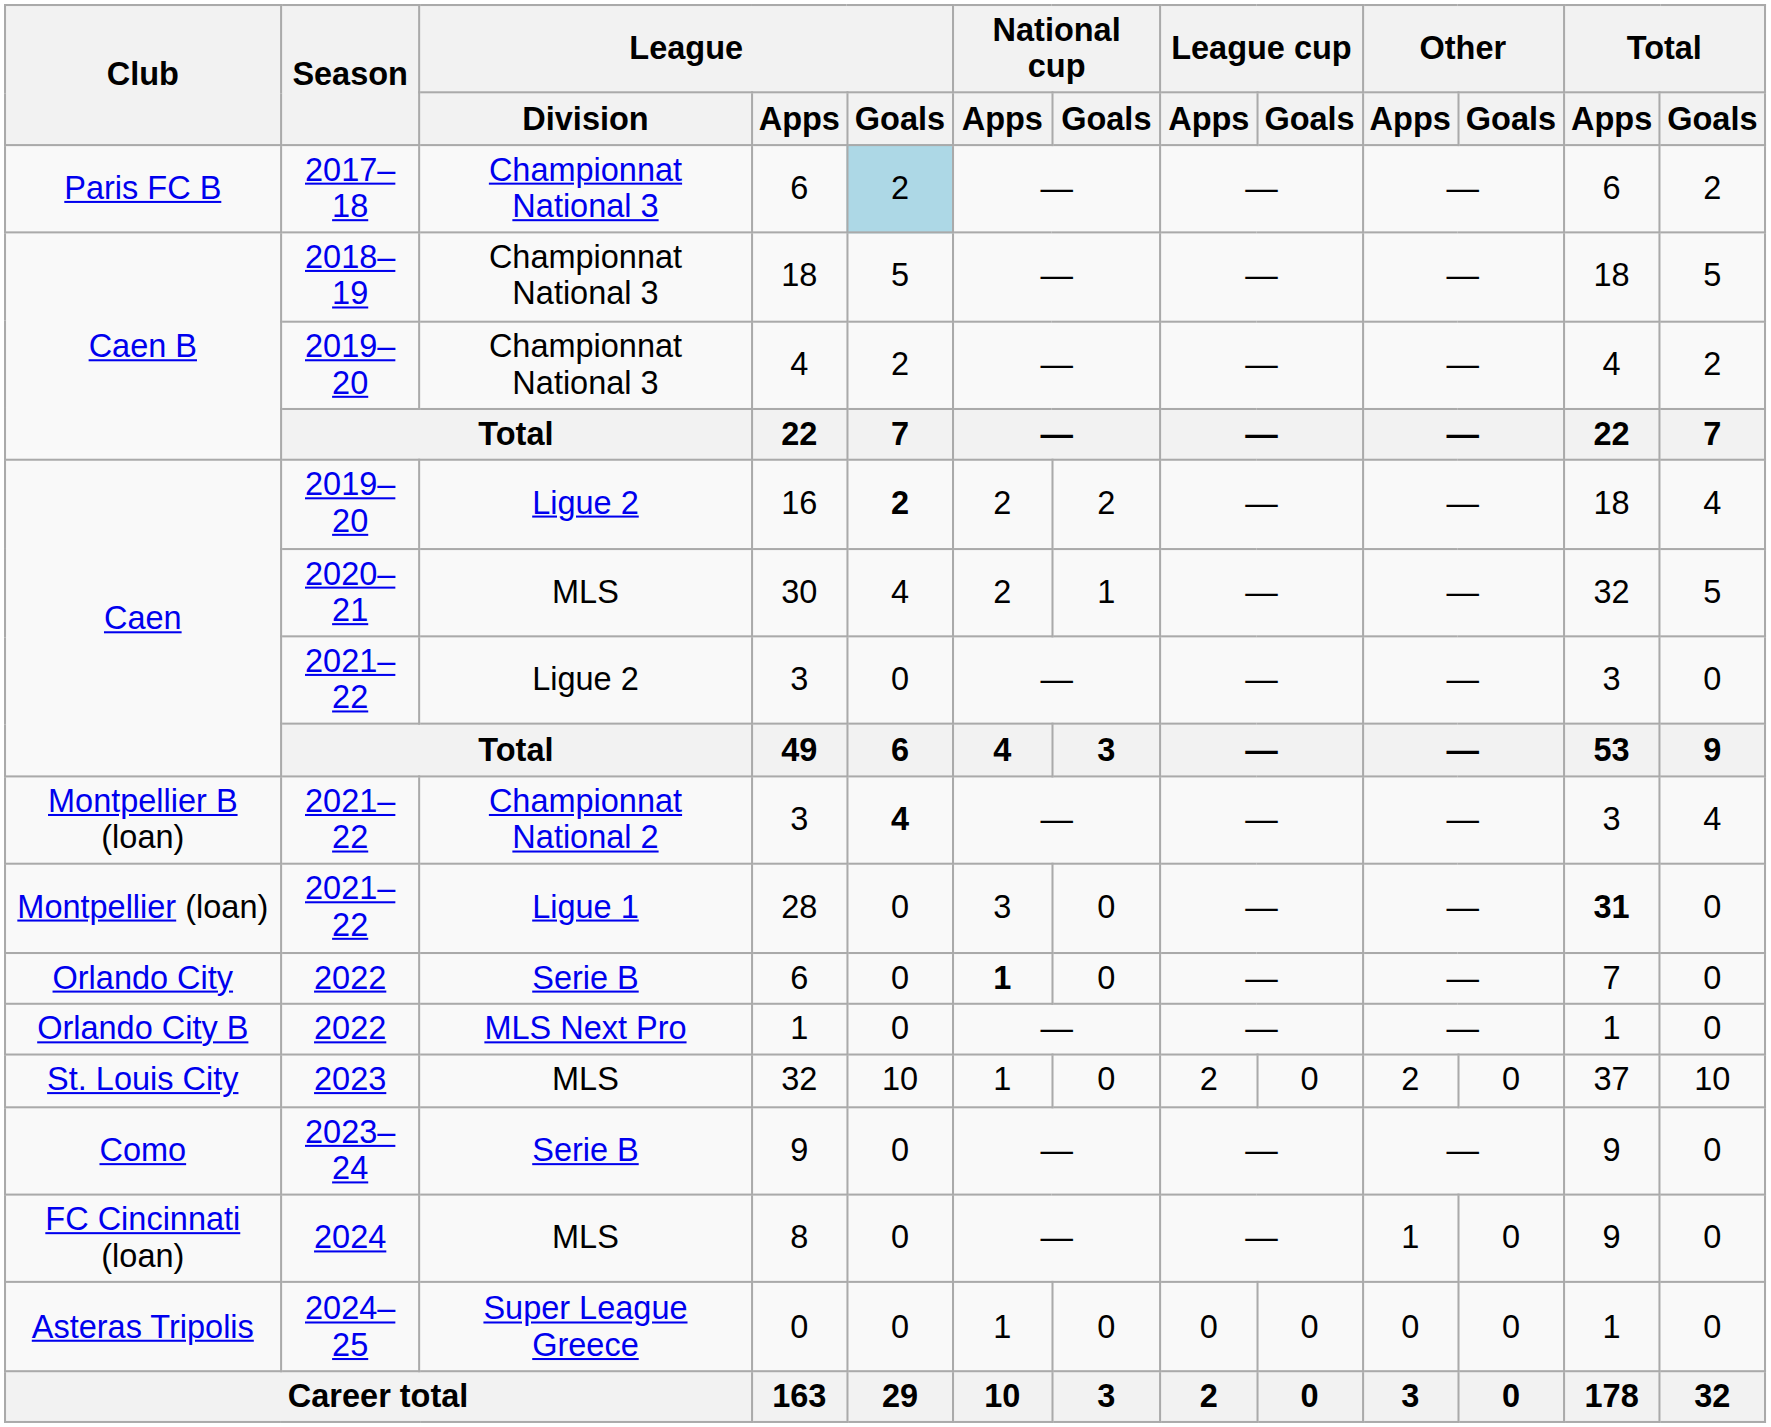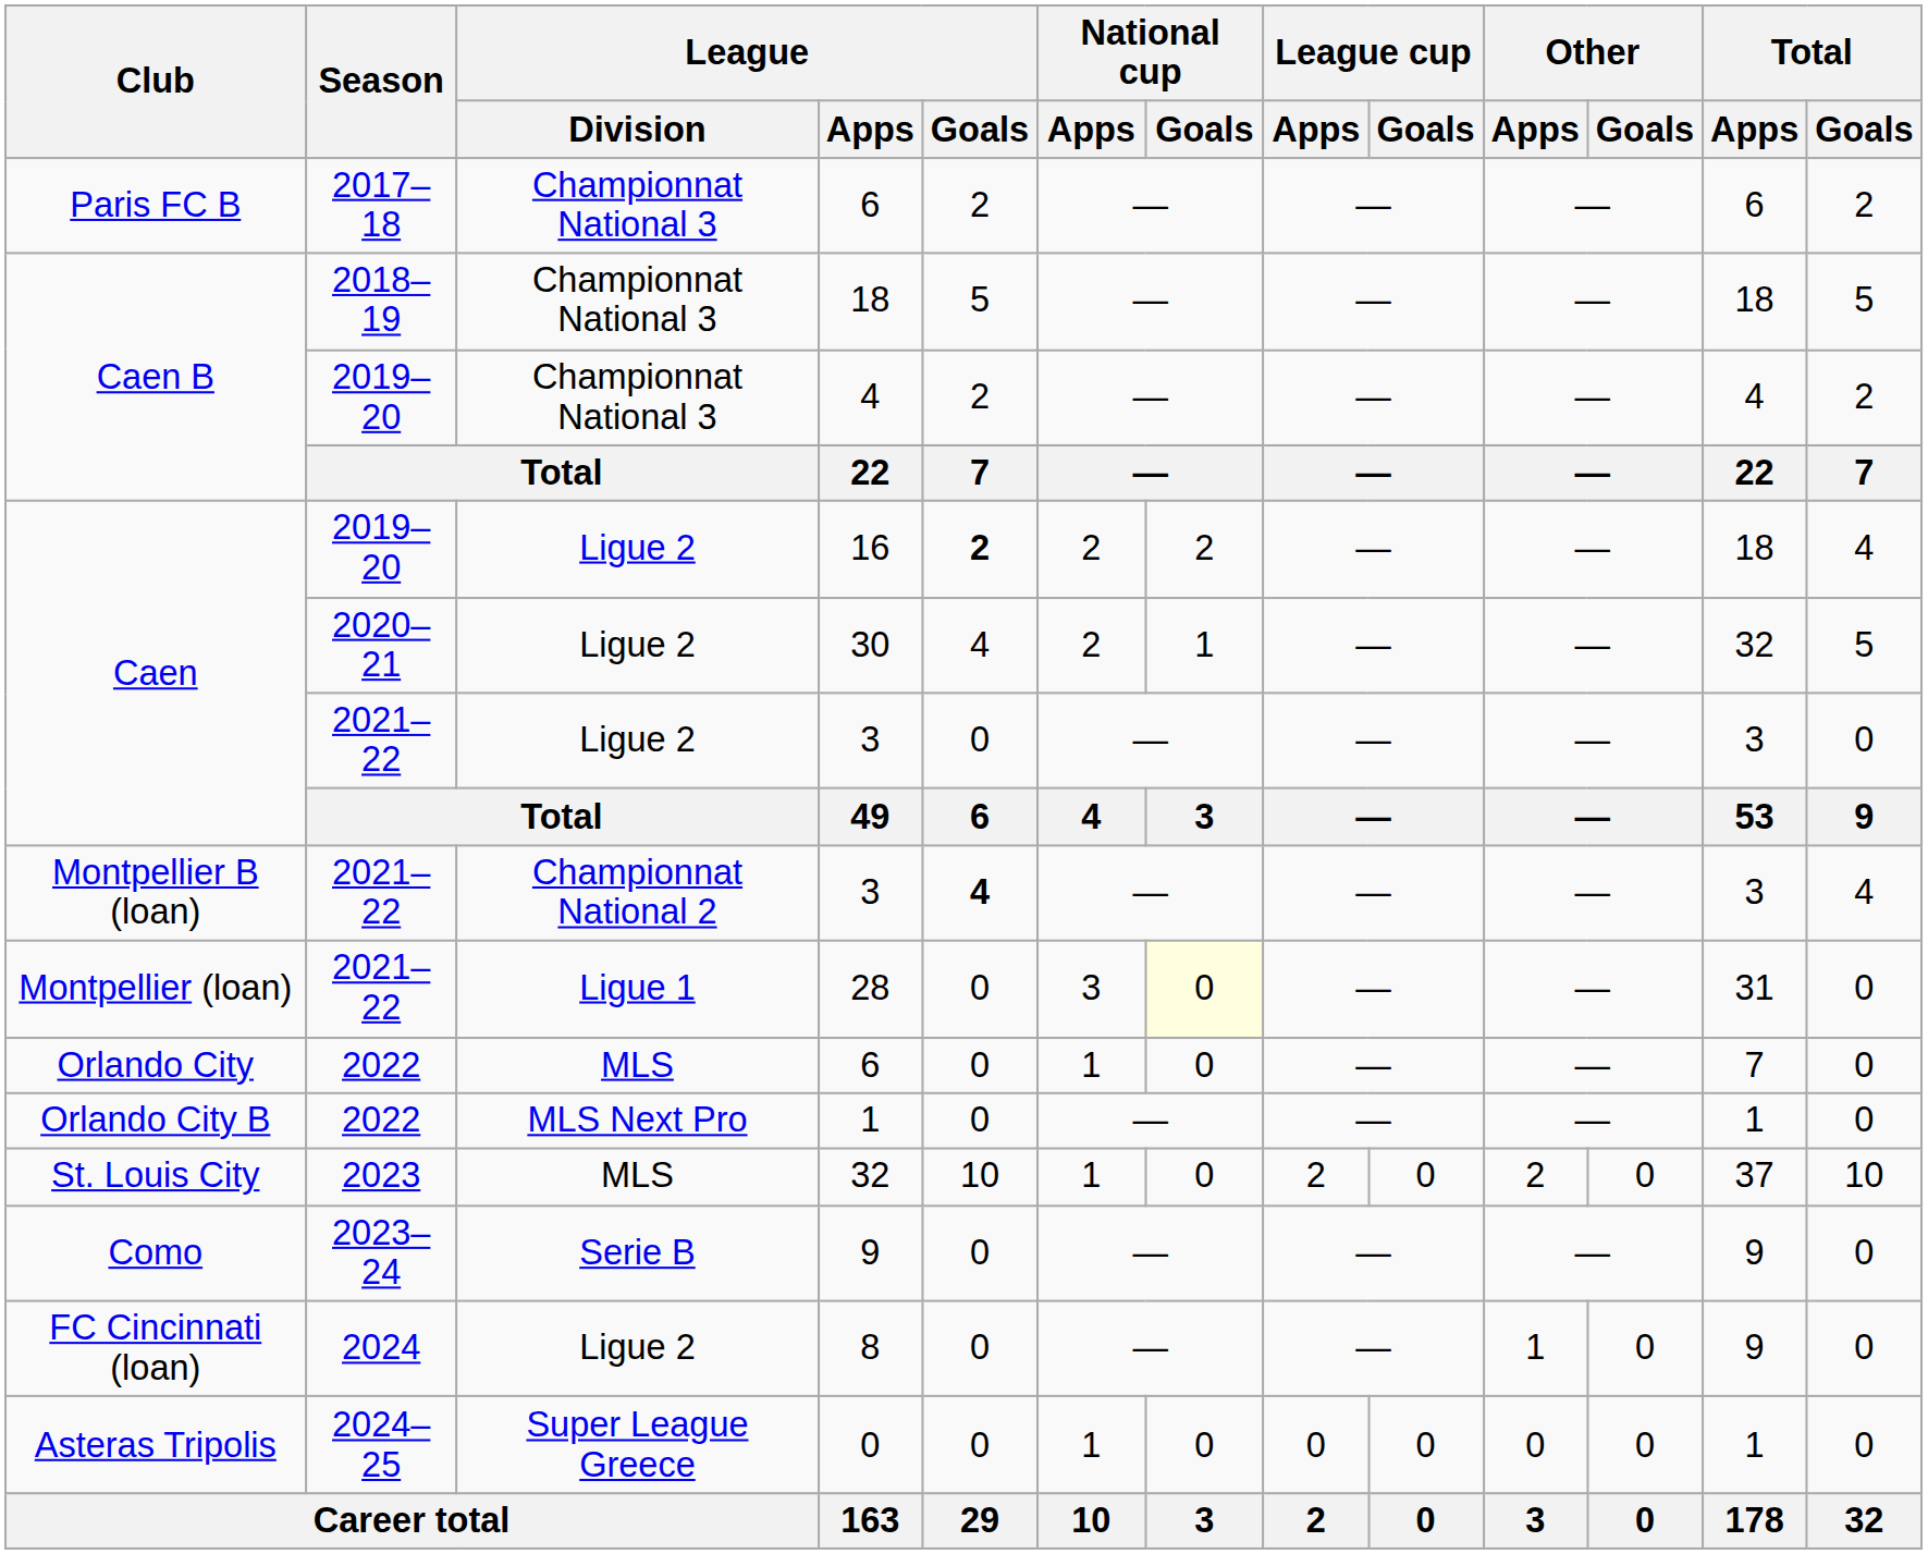 <table class="wikitable" style="text-align:center">
 <tr>
 <th rowspan="2">Club</th>
 <th rowspan="2">Season</th>
 <th colspan="3">League</th>
 <th colspan="2">National cup</th>
 <th colspan="2">League cup</th>
 <th colspan="2">Other</th>
 <th colspan="2">Total</th>
 </tr>
 <tr>
 <th>Division</th>
 <th>Apps</th>
 <th>Goals</th>
 <th>Apps</th>
 <th>Goals</th>
 <th>Apps</th>
 <th>Goals</th>
 <th>Apps</th>
 <th>Goals</th>
 <th>Apps</th>
 <th>Goals</th>
 </tr>
 <tr>
 <td><a href='#'>Paris FC B</a></td>
 <td><a href='#'>2017–18</a></td>
 <td><a href='#'>Championnat National 3</a></td>
 <td>6</td>
-<td style="background: lightblue;">2</td>
+<td>2</td>
 <td colspan="2">—</td>
 <td colspan="2">—</td>
 <td colspan="2">—</td>
 <td>6</td>
 <td>2</td>
 </tr>
 <tr>
 <td rowspan="3"><a href='#'>Caen B</a></td>
 <td><a href='#'>2018–19</a></td>
 <td>Championnat National 3</td>
 <td>18</td>
 <td>5</td>
 <td colspan="2">—</td>
 <td colspan="2">—</td>
 <td colspan="2">—</td>
 <td>18</td>
 <td>5</td>
 </tr>
 <tr>
 <td><a href='#'>2019–20</a></td>
 <td>Championnat National 3</td>
 <td>4</td>
 <td>2</td>
 <td colspan="2">—</td>
 <td colspan="2">—</td>
 <td colspan="2">—</td>
 <td>4</td>
 <td>2</td>
 </tr>
 <tr>
 <th colspan="2">Total</th>
 <th>22</th>
 <th>7</th>
 <th colspan="2">—</th>
 <th colspan="2">—</th>
 <th colspan="2">—</th>
 <th>22</th>
 <th>7</th>
 </tr>
 <tr>
 <td rowspan="4"><a href='#'>Caen</a></td>
 <td><a href='#'>2019–20</a></td>
 <td><a href='#'>Ligue 2</a></td>
 <td>16</td>
 <td><strong>2</strong></td>
 <td>2</td>
 <td>2</td>
 <td colspan="2">—</td>
 <td colspan="2">—</td>
 <td>18</td>
 <td>4</td>
 </tr>
 <tr>
 <td><a href='#'>2020–21</a></td>
-<td>MLS</td>
+<td>Ligue 2</td>
 <td>30</td>
 <td>4</td>
 <td>2</td>
 <td>1</td>
 <td colspan="2">—</td>
 <td colspan="2">—</td>
 <td>32</td>
 <td>5</td>
 </tr>
 <tr>
 <td><a href='#'>2021–22</a></td>
 <td>Ligue 2</td>
 <td>3</td>
 <td>0</td>
 <td colspan="2">—</td>
 <td colspan="2">—</td>
 <td colspan="2">—</td>
 <td>3</td>
 <td>0</td>
 </tr>
 <tr>
 <th colspan="2">Total</th>
 <th>49</th>
 <th>6</th>
 <th>4</th>
 <th>3</th>
 <th colspan="2">—</th>
 <th colspan="2">—</th>
 <th>53</th>
 <th>9</th>
 </tr>
 <tr>
 <td><a href='#'>Montpellier B</a> (loan)</td>
 <td><a href='#'>2021–22</a></td>
 <td><a href='#'>Championnat National 2</a></td>
 <td>3</td>
 <td><strong>4</strong></td>
 <td colspan="2">—</td>
 <td colspan="2">—</td>
 <td colspan="2">—</td>
 <td>3</td>
 <td>4</td>
 </tr>
 <tr>
 <td><a href='#'>Montpellier</a> (loan)</td>
 <td><a href='#'>2021–22</a></td>
 <td><a href='#'>Ligue 1</a></td>
 <td>28</td>
 <td>0</td>
 <td>3</td>
-<td>0</td>
+<td style="background: lightyellow;">0</td>
 <td colspan="2">—</td>
 <td colspan="2">—</td>
-<td><strong>31</strong></td>
+<td>31</td>
 <td>0</td>
 </tr>
 <tr>
 <td><a href='#'>Orlando City</a></td>
 <td><a href='#'>2022</a></td>
-<td><a href='#'>Serie B</a></td>
+<td><a href='#'>MLS</a></td>
 <td>6</td>
 <td>0</td>
-<td><strong>1</strong></td>
+<td>1</td>
 <td>0</td>
 <td colspan="2">—</td>
 <td colspan="2">—</td>
 <td>7</td>
 <td>0</td>
 </tr>
 <tr>
 <td><a href='#'>Orlando City B</a></td>
 <td><a href='#'>2022</a></td>
 <td><a href='#'>MLS Next Pro</a></td>
 <td>1</td>
 <td>0</td>
 <td colspan="2">—</td>
 <td colspan="2">—</td>
 <td colspan="2">—</td>
 <td>1</td>
 <td>0</td>
 </tr>
 <tr>
 <td><a href='#'>St. Louis City</a></td>
 <td><a href='#'>2023</a></td>
 <td>MLS</td>
 <td>32</td>
 <td>10</td>
 <td>1</td>
 <td>0</td>
 <td>2</td>
 <td>0</td>
 <td>2</td>
 <td>0</td>
 <td>37</td>
 <td>10</td>
 </tr>
 <tr>
 <td><a href='#'>Como</a></td>
 <td><a href='#'>2023–24</a></td>
 <td><a href='#'>Serie B</a></td>
 <td>9</td>
 <td>0</td>
 <td colspan="2">—</td>
 <td colspan="2">—</td>
 <td colspan="2">—</td>
 <td>9</td>
 <td>0</td>
 </tr>
 <tr>
 <td><a href='#'>FC Cincinnati</a> (loan)</td>
 <td><a href='#'>2024</a></td>
-<td>MLS</td>
+<td>Ligue 2</td>
 <td>8</td>
 <td>0</td>
 <td colspan="2">—</td>
 <td colspan="2">—</td>
 <td>1</td>
 <td>0</td>
 <td>9</td>
 <td>0</td>
 </tr>
 <tr>
 <td rowspan="1"><a href='#'>Asteras Tripolis</a></td>
 <td><a href='#'>2024–25</a></td>
 <td><a href='#'>Super League Greece</a></td>
 <td>0</td>
 <td>0</td>
 <td>1</td>
 <td>0</td>
 <td>0</td>
 <td>0</td>
 <td>0</td>
 <td>0</td>
 <td>1</td>
 <td>0</td>
 </tr>
 <tr>
 <th colspan="3">Career total</th>
 <th>163</th>
 <th>29</th>
 <th>10</th>
 <th>3</th>
 <th>2</th>
 <th>0</th>
 <th>3</th>
 <th>0</th>
 <th>178</th>
 <th>32</th>
 </tr>
 </table>
